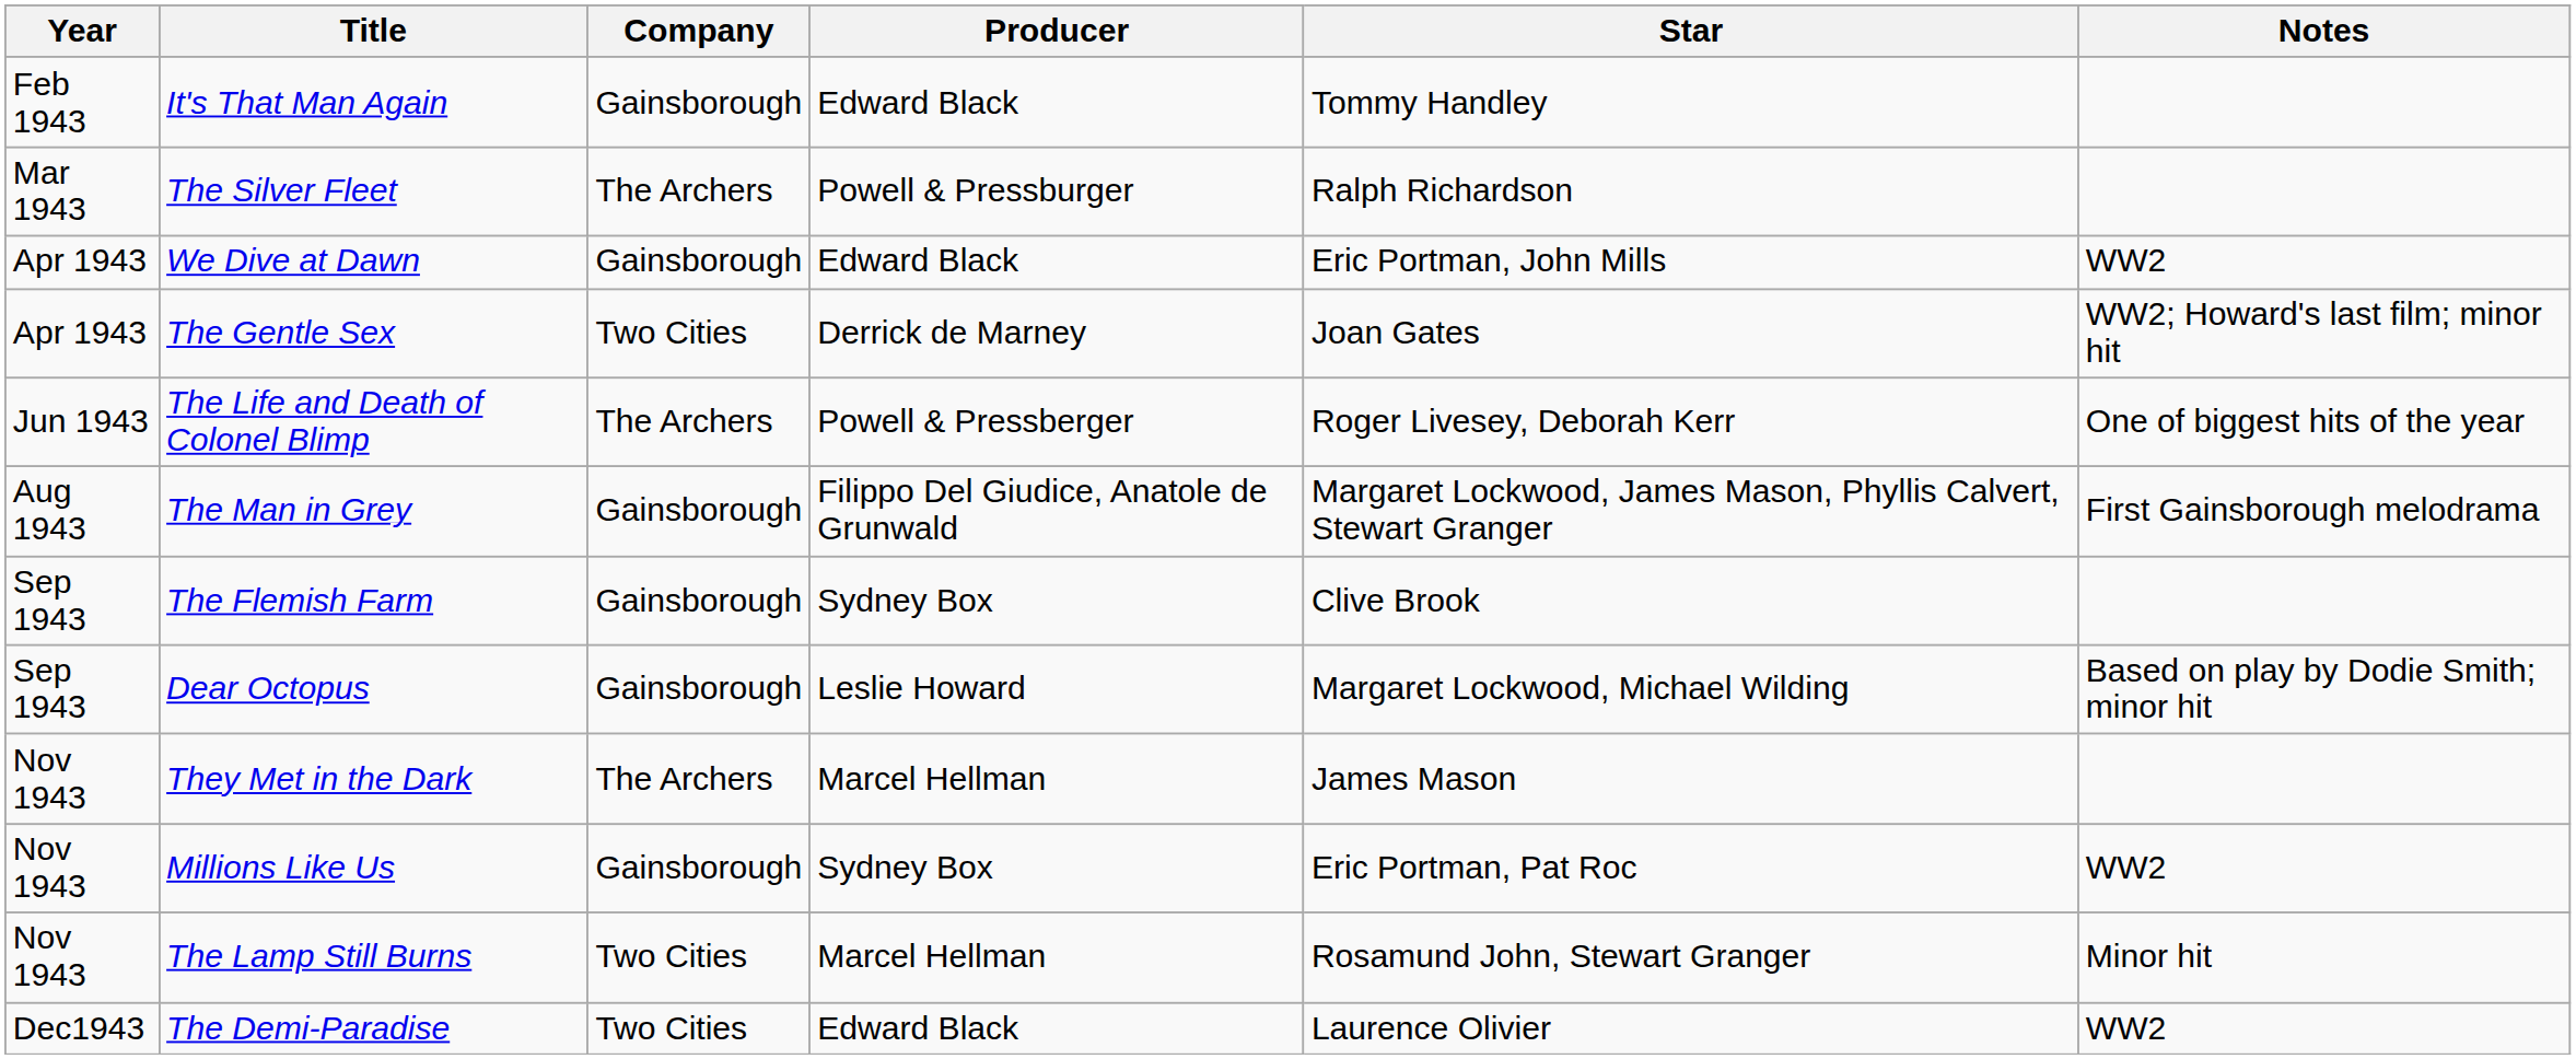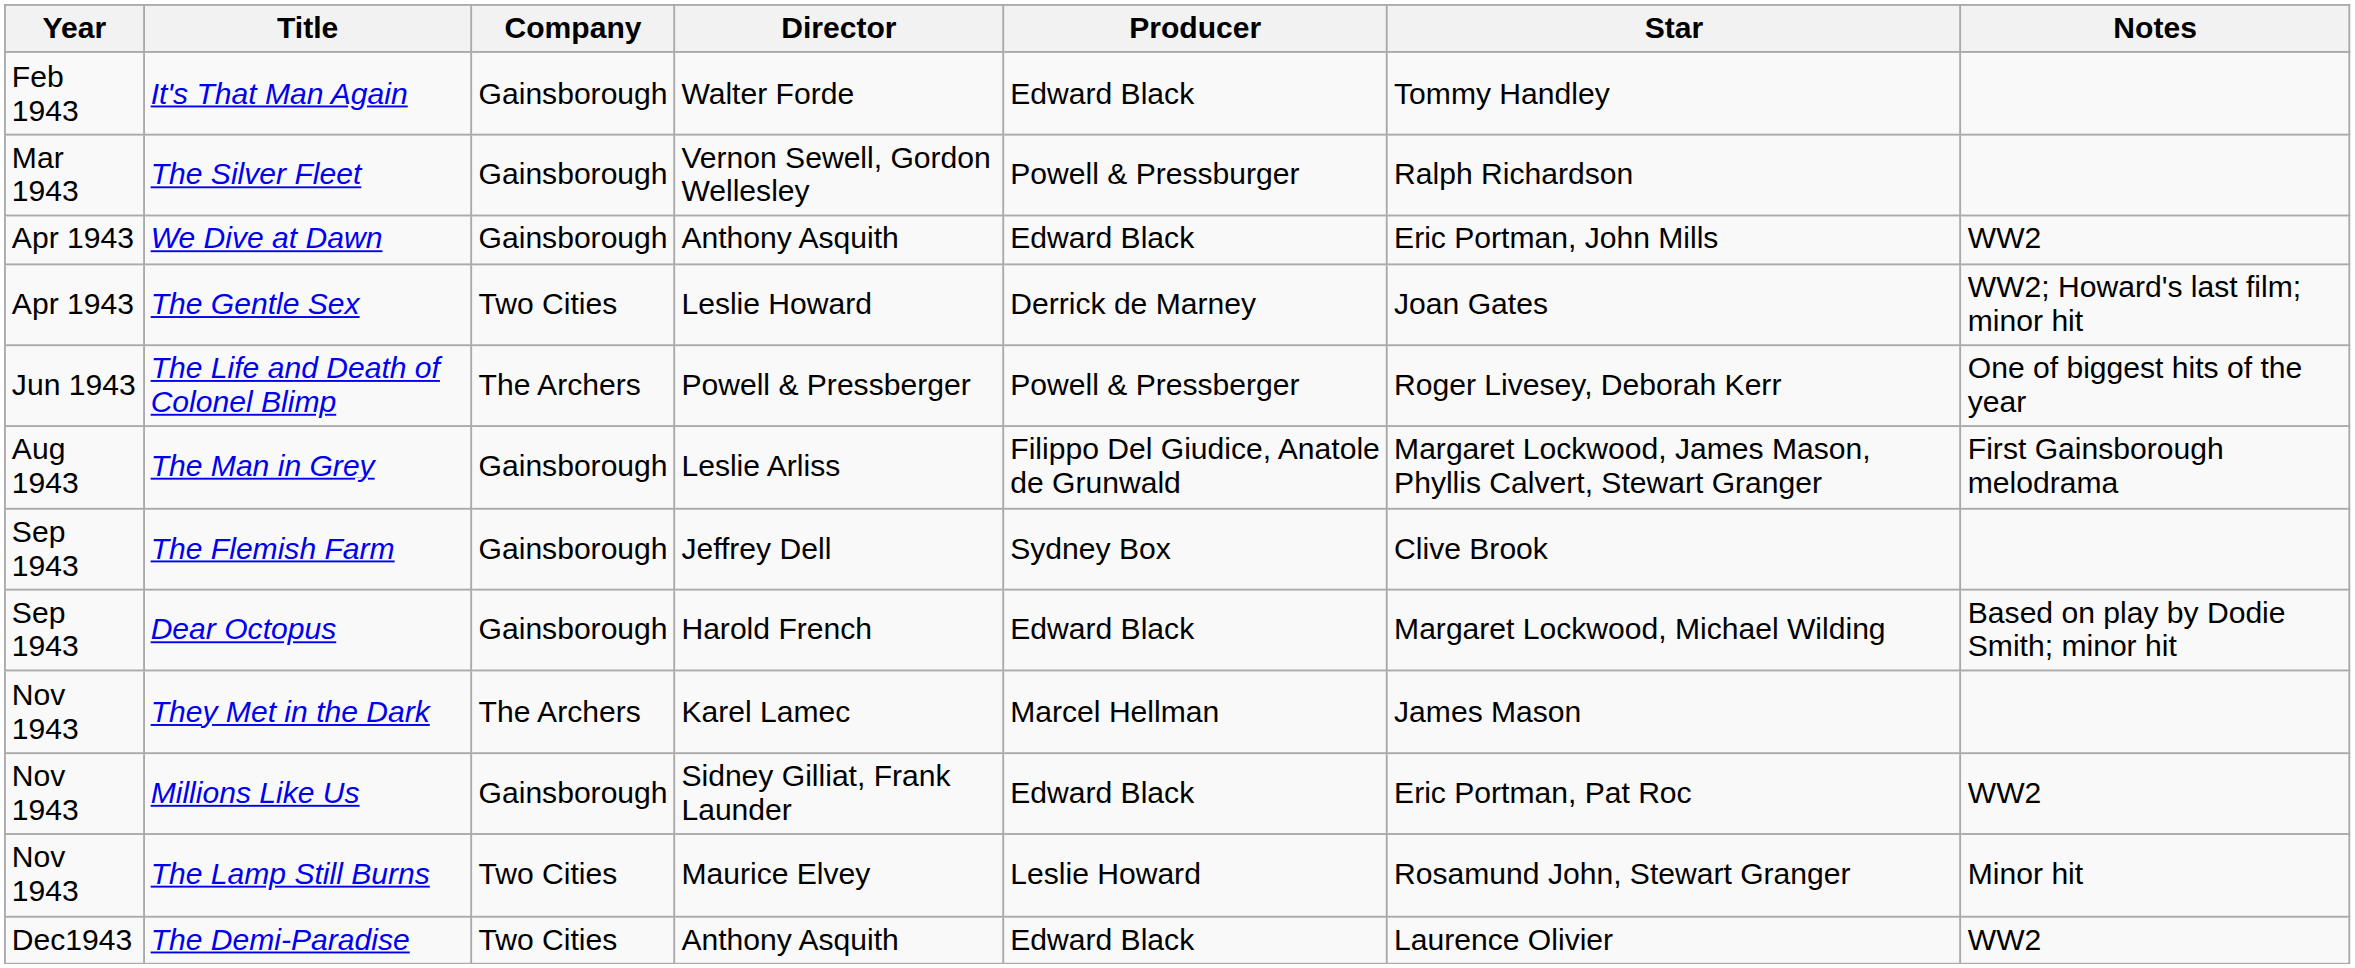 <table class="wikitable sortable">
 <tr>
 <th>Year</th>
 <th>Title</th>
 <th>Company</th>
+<th>Director</th>
 <th>Producer</th>
 <th>Star</th>
 <th>Notes</th>
 </tr>
 <tr>
 <td>Feb 1943</td>
 <td><em><a href='#'>It's That Man Again</a></em></td>
 <td>Gainsborough</td>
+<td>Walter Forde</td>
 <td>Edward Black</td>
 <td>Tommy Handley</td>
 <td></td>
 </tr>
 <tr>
 <td>Mar 1943</td>
 <td><em><a href='#'>The Silver Fleet</a></em></td>
-<td>The Archers</td>
+<td>Gainsborough</td>
+<td>Vernon Sewell, Gordon Wellesley</td>
 <td>Powell & Pressburger</td>
 <td>Ralph Richardson</td>
 <td></td>
 </tr>
 <tr>
 <td>Apr 1943</td>
 <td><em><a href='#'>We Dive at Dawn</a></em></td>
 <td>Gainsborough</td>
+<td>Anthony Asquith</td>
 <td>Edward Black</td>
 <td>Eric Portman, John Mills</td>
 <td>WW2</td>
 </tr>
 <tr>
 <td>Apr 1943</td>
 <td><em><a href='#'>The Gentle Sex</a></em></td>
 <td>Two Cities</td>
+<td>Leslie Howard</td>
 <td>Derrick de Marney</td>
 <td>Joan Gates</td>
 <td>WW2; Howard's last film; minor hit</td>
 </tr>
 <tr>
 <td>Jun 1943</td>
 <td><em><a href='#'>The Life and Death of Colonel Blimp</a></em></td>
 <td>The Archers</td>
 <td>Powell & Pressberger</td>
+<td>Powell & Pressberger</td>
 <td>Roger Livesey, Deborah Kerr</td>
 <td>One of biggest hits of the year</td>
 </tr>
 <tr>
 <td>Aug 1943</td>
 <td><em><a href='#'>The Man in Grey</a></em></td>
 <td>Gainsborough</td>
+<td>Leslie Arliss</td>
 <td>Filippo Del Giudice, Anatole de Grunwald</td>
 <td>Margaret Lockwood, James Mason, Phyllis Calvert, Stewart Granger</td>
 <td>First Gainsborough melodrama</td>
 </tr>
 <tr>
 <td>Sep 1943</td>
 <td><em><a href='#'>The Flemish Farm</a></em></td>
 <td>Gainsborough</td>
+<td>Jeffrey Dell</td>
 <td>Sydney Box</td>
 <td>Clive Brook</td>
 <td></td>
 </tr>
 <tr>
 <td>Sep 1943</td>
 <td><em><a href='#'>Dear Octopus</a></em></td>
 <td>Gainsborough</td>
-<td>Leslie Howard</td>
+<td>Harold French</td>
+<td>Edward Black</td>
 <td>Margaret Lockwood, Michael Wilding</td>
 <td>Based on play by Dodie Smith; minor hit</td>
 </tr>
 <tr>
 <td>Nov 1943</td>
 <td><em><a href='#'>They Met in the Dark</a></em></td>
 <td>The Archers</td>
+<td>Karel Lamec</td>
 <td>Marcel Hellman</td>
 <td>James Mason</td>
 <td></td>
 </tr>
 <tr>
 <td>Nov 1943</td>
 <td><em><a href='#'>Millions Like Us</a></em></td>
 <td>Gainsborough</td>
-<td>Sydney Box</td>
+<td>Sidney Gilliat, Frank Launder</td>
+<td>Edward Black</td>
 <td>Eric Portman, Pat Roc</td>
 <td>WW2</td>
 </tr>
 <tr>
 <td>Nov 1943</td>
 <td><em><a href='#'>The Lamp Still Burns</a></em></td>
 <td>Two Cities</td>
-<td>Marcel Hellman</td>
+<td>Maurice Elvey</td>
+<td>Leslie Howard</td>
 <td>Rosamund John, Stewart Granger</td>
 <td>Minor hit</td>
 </tr>
 <tr>
 <td>Dec1943</td>
 <td><em><a href='#'>The Demi-Paradise</a></em></td>
 <td>Two Cities</td>
+<td>Anthony Asquith</td>
 <td>Edward Black</td>
 <td>Laurence Olivier</td>
 <td>WW2</td>
 </tr>
 </table>
